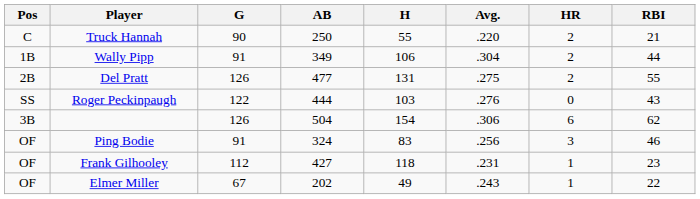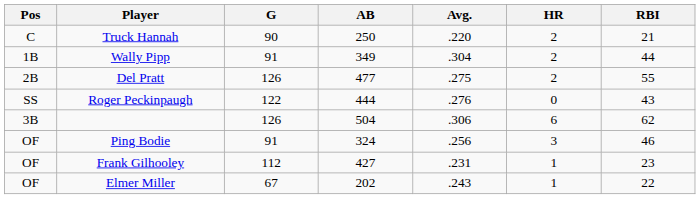 <table class="wikitable sortable">
 <tr>
 <th bgcolor="#DDDDFF" width="5%">Pos</th>
 <th bgcolor="#DDDDFF" width="16%">Player</th>
 <th bgcolor="#DDDDFF" width="9%">G</th>
 <th bgcolor="#DDDDFF" width="9%">AB</th>
-<th bgcolor="#DDDDFF" width="9%">H</th>
 <th bgcolor="#DDDDFF" width="9%">Avg.</th>
 <th bgcolor="#DDDDFF" width="9%">HR</th>
 <th bgcolor="#DDDDFF" width="9%">RBI</th>
 </tr>
 <tr align="center">
 <td>C</td>
 <td><a href='#'>Truck Hannah</a></td>
 <td>90</td>
 <td>250</td>
-<td>55</td>
 <td>.220</td>
 <td>2</td>
 <td>21</td>
 </tr>
 <tr align=center>
 <td>1B</td>
 <td><a href='#'>Wally Pipp</a></td>
 <td>91</td>
 <td>349</td>
-<td>106</td>
 <td>.304</td>
 <td>2</td>
 <td>44</td>
 </tr>
 <tr align=center>
 <td>2B</td>
 <td><a href='#'>Del Pratt</a></td>
 <td>126</td>
 <td>477</td>
-<td>131</td>
 <td>.275</td>
 <td>2</td>
 <td>55</td>
 </tr>
 <tr align=center>
 <td>SS</td>
 <td><a href='#'>Roger Peckinpaugh</a></td>
 <td>122</td>
 <td>444</td>
-<td>103</td>
 <td>.276</td>
 <td>0</td>
 <td>43</td>
 </tr>
 <tr align=center>
 <td>3B</td>
 <td></td>
 <td>126</td>
 <td>504</td>
-<td>154</td>
 <td>.306</td>
 <td>6</td>
 <td>62</td>
 </tr>
 <tr align="center">
 <td>OF</td>
 <td><a href='#'>Ping Bodie</a></td>
 <td>91</td>
 <td>324</td>
-<td>83</td>
 <td>.256</td>
 <td>3</td>
 <td>46</td>
 </tr>
 <tr align=center>
 <td>OF</td>
 <td><a href='#'>Frank Gilhooley</a></td>
 <td>112</td>
 <td>427</td>
-<td>118</td>
 <td>.231</td>
 <td>1</td>
 <td>23</td>
 </tr>
 <tr align=center>
 <td>OF</td>
 <td><a href='#'>Elmer Miller</a></td>
 <td>67</td>
 <td>202</td>
-<td>49</td>
 <td>.243</td>
 <td>1</td>
 <td>22</td>
 </tr>
 </table>
